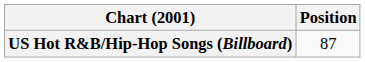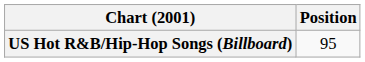 <table class="wikitable plainrowheaders" style="text-align:center">
 <tr>
 <th scope="col">Chart (2001)</th>
 <th scope="col">Position</th>
 </tr>
 <tr>
 <th scope="row">US Hot R&B/Hip-Hop Songs (<em>Billboard</em>)</th>
-<td>87</td>
+<td>95</td>
 </tr>
 </table>
